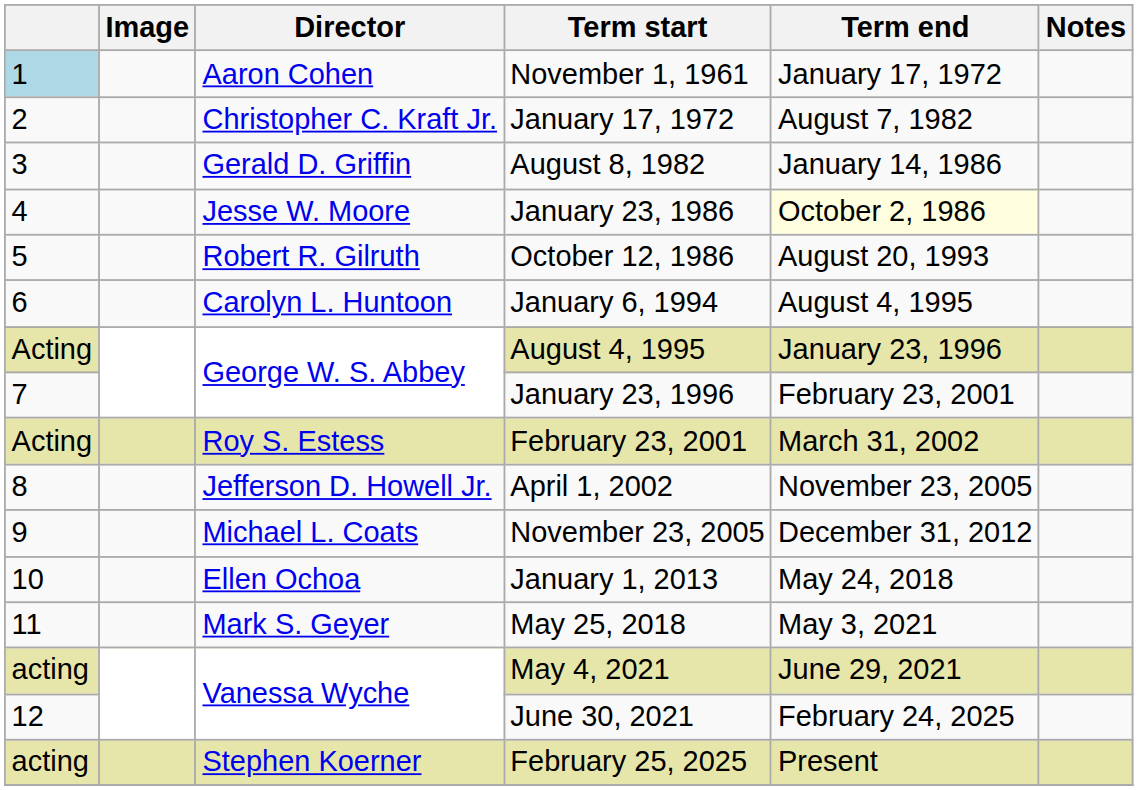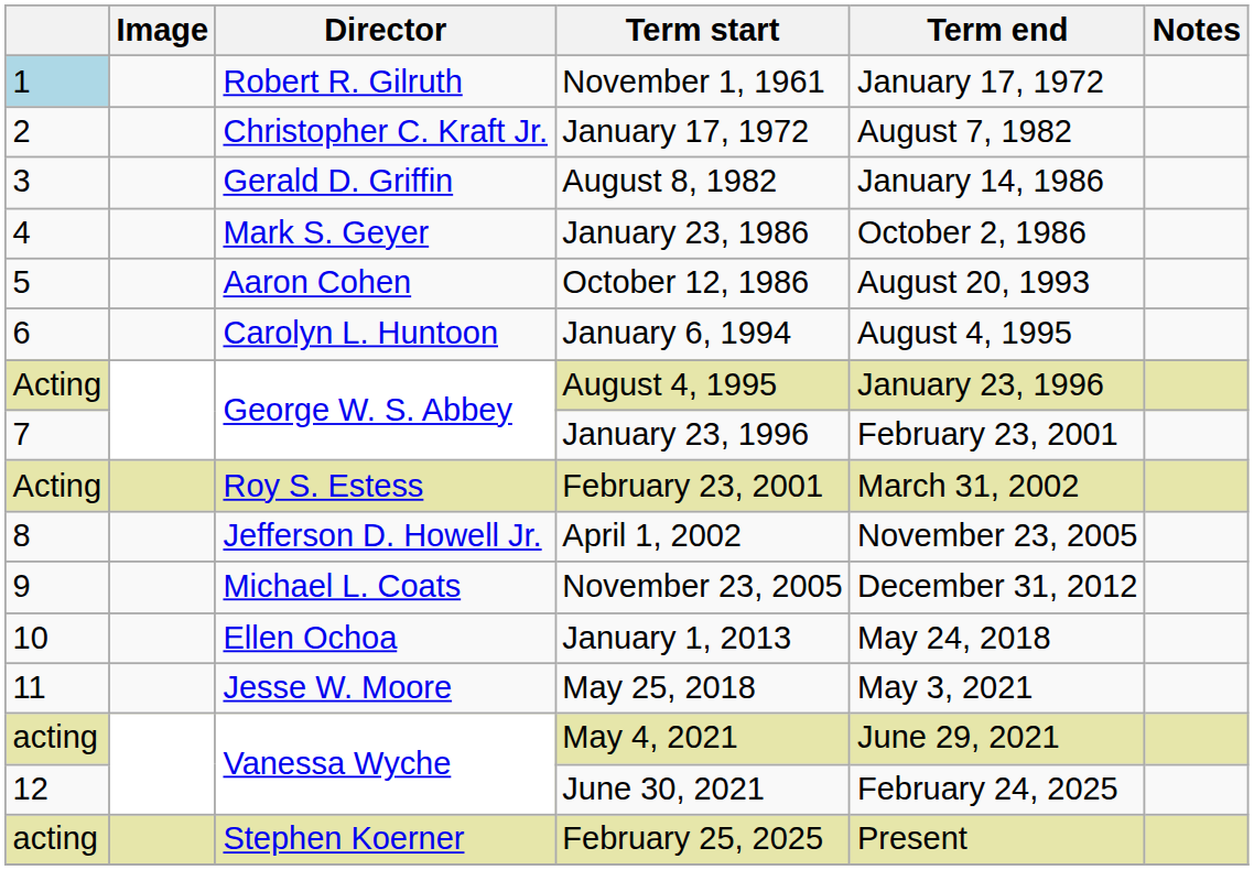 <table class="wikitable">
 <tr>
 <th></th>
 <th>Image</th>
 <th>Director</th>
 <th>Term start</th>
 <th>Term end</th>
 <th>Notes</th>
 </tr>
 <tr>
 <td style="background: lightblue;">1</td>
 <td></td>
-<td><a href='#'>Aaron Cohen</a></td>
+<td><a href='#'>Robert R. Gilruth</a></td>
 <td>November 1, 1961</td>
 <td>January 17, 1972</td>
 <td></td>
 </tr>
 <tr>
 <td>2</td>
 <td></td>
 <td><a href='#'>Christopher C. Kraft Jr.</a></td>
 <td>January 17, 1972</td>
 <td>August 7, 1982</td>
 <td></td>
 </tr>
 <tr>
 <td>3</td>
 <td></td>
 <td><a href='#'>Gerald D. Griffin</a></td>
 <td>August 8, 1982</td>
 <td>January 14, 1986</td>
 <td></td>
 </tr>
 <tr>
 <td>4</td>
 <td></td>
-<td><a href='#'>Jesse W. Moore</a></td>
+<td><a href='#'>Mark S. Geyer</a></td>
 <td>January 23, 1986</td>
-<td style="background: lightyellow;">October 2, 1986</td>
+<td>October 2, 1986</td>
 <td></td>
 </tr>
 <tr>
 <td>5</td>
 <td></td>
-<td><a href='#'>Robert R. Gilruth</a></td>
+<td><a href='#'>Aaron Cohen</a></td>
 <td>October 12, 1986</td>
 <td>August 20, 1993</td>
 <td></td>
 </tr>
 <tr>
 <td>6</td>
 <td></td>
 <td><a href='#'>Carolyn L. Huntoon</a></td>
 <td>January 6, 1994</td>
 <td>August 4, 1995</td>
 <td></td>
 </tr>
 <tr bgcolor="#e6e6aa">
 <td>Acting</td>
 <td rowspan="2" bgcolor="#ffffff"></td>
 <td rowspan="2" bgcolor="#ffffff"><a href='#'>George W. S. Abbey</a></td>
 <td>August 4, 1995</td>
 <td>January 23, 1996</td>
 <td></td>
 </tr>
 <tr>
 <td>7</td>
 <td>January 23, 1996</td>
 <td>February 23, 2001</td>
 <td></td>
 </tr>
 <tr bgcolor="#e6e6aa">
 <td>Acting</td>
 <td></td>
 <td><a href='#'>Roy S. Estess</a></td>
 <td>February 23, 2001</td>
 <td>March 31, 2002</td>
 <td></td>
 </tr>
 <tr>
 <td>8</td>
 <td></td>
 <td><a href='#'>Jefferson D. Howell Jr.</a></td>
 <td>April 1, 2002</td>
 <td>November 23, 2005</td>
 <td></td>
 </tr>
 <tr>
 <td>9</td>
 <td></td>
 <td><a href='#'>Michael L. Coats</a></td>
 <td>November 23, 2005</td>
 <td>December 31, 2012</td>
 <td></td>
 </tr>
 <tr>
 <td>10</td>
 <td></td>
 <td><a href='#'>Ellen Ochoa</a></td>
 <td>January 1, 2013</td>
 <td>May 24, 2018</td>
 <td></td>
 </tr>
 <tr>
 <td>11</td>
 <td></td>
-<td><a href='#'>Mark S. Geyer</a></td>
+<td><a href='#'>Jesse W. Moore</a></td>
 <td>May 25, 2018</td>
 <td>May 3, 2021</td>
 <td></td>
 </tr>
 <tr bgcolor="#e6e6aa">
 <td>acting</td>
 <td rowspan="2" bgcolor="#ffffff"></td>
 <td rowspan="2" bgcolor="#ffffff"><a href='#'>Vanessa Wyche</a></td>
 <td>May 4, 2021</td>
 <td>June 29, 2021</td>
 <td></td>
 </tr>
 <tr>
 <td>12</td>
 <td>June 30, 2021</td>
 <td>February 24, 2025</td>
 <td></td>
 </tr>
 <tr bgcolor="#e6e6aa">
 <td>acting</td>
 <td></td>
 <td><a href='#'>Stephen Koerner</a></td>
 <td>February 25, 2025</td>
 <td>Present</td>
 <td></td>
 </tr>
 <tr>
 </tr>
 </table>
